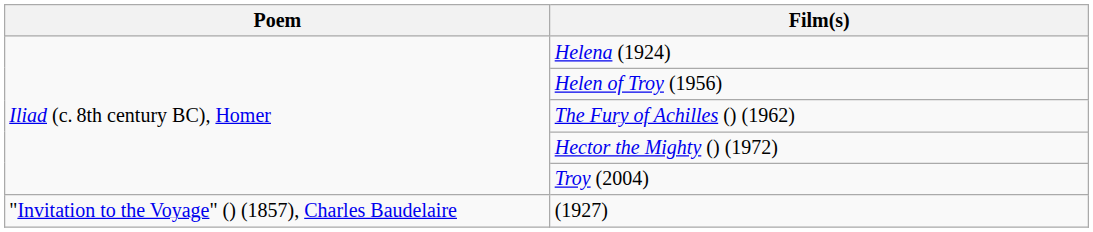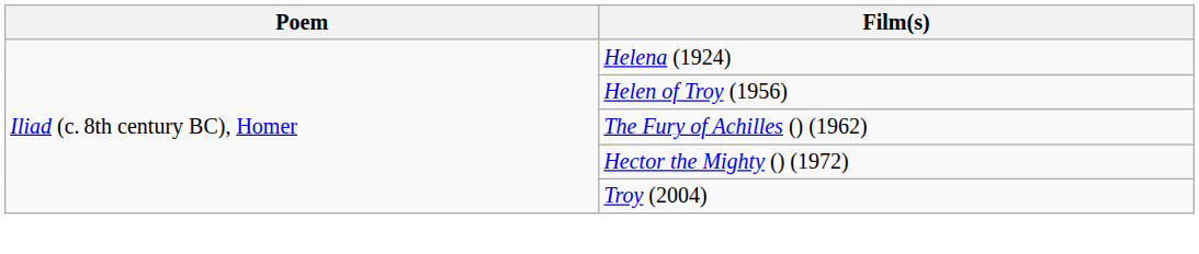 <table class="wikitable">
 <tr>
 <th width="600">Poem</th>
 <th width="600">Film(s)</th>
 </tr>
 <tr>
 <td rowspan="5"><em><a href='#'>Iliad</a></em> (c. 8th century BC), <a href='#'>Homer</a></td>
 <td><em><a href='#'>Helena</a></em> (1924)</td>
 </tr>
 <tr>
 <td><em><a href='#'>Helen of Troy</a></em> (1956)</td>
 </tr>
 <tr>
 <td><em><a href='#'>The Fury of Achilles</a></em> () (1962)</td>
 </tr>
 <tr>
 <td><em><a href='#'>Hector the Mighty</a></em> () (1972)</td>
 </tr>
 <tr>
 <td><em><a href='#'>Troy</a></em> (2004)</td>
 </tr>
-<tr>
-<td>"<a href='#'>Invitation to the Voyage</a>" () (1857), <a href='#'>Charles Baudelaire</a></td>
-<td><em></em> (1927)</td>
-</tr>
 </table>
